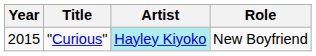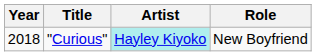 <table class="wikitable">
 <tr>
 <th>Year</th>
 <th>Title</th>
 <th>Artist</th>
 <th>Role</th>
 </tr>
 <tr>
-<td>2015</td>
+<td>2018</td>
 <td>"<a href='#'>Curious</a>"</td>
 <td style="background: paleturquoise;"><a href='#'>Hayley Kiyoko</a></td>
 <td>New Boyfriend</td>
 </tr>
 </table>
